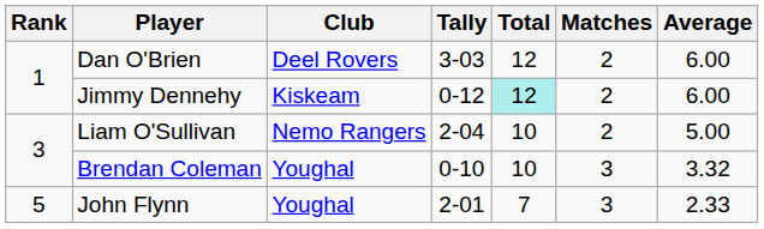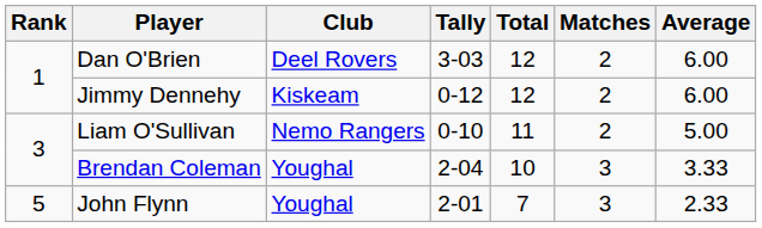 <table class="wikitable">
 <tr>
 <th>Rank</th>
 <th>Player</th>
 <th>Club</th>
 <th>Tally</th>
 <th>Total</th>
 <th>Matches</th>
 <th>Average</th>
 </tr>
 <tr>
 <td rowspan="2" style="text-align:center;">1</td>
 <td>Dan O'Brien</td>
 <td><a href='#'>Deel Rovers</a></td>
 <td align=center>3-03</td>
 <td align=center>12</td>
 <td align=center>2</td>
 <td align=center>6.00</td>
 </tr>
 <tr>
 <td>Jimmy Dennehy</td>
 <td><a href='#'>Kiskeam</a></td>
 <td align=center>0-12</td>
-<td align=center style="background: paleturquoise;">12</td>
+<td align=center>12</td>
 <td align=center>2</td>
 <td align=center>6.00</td>
 </tr>
 <tr>
 <td rowspan="2" style="text-align:center;">3</td>
 <td>Liam O'Sullivan</td>
 <td><a href='#'>Nemo Rangers</a></td>
-<td align=center>2-04</td>
-<td align=center>10</td>
+<td align=center>0-10</td>
+<td align=center>11</td>
 <td align=center>2</td>
 <td align=center>5.00</td>
 </tr>
 <tr>
 <td><a href='#'>Brendan Coleman</a></td>
 <td><a href='#'>Youghal</a></td>
-<td align=center>0-10</td>
+<td align=center>2-04</td>
 <td align=center>10</td>
 <td align=center>3</td>
-<td align=center>3.32</td>
+<td align=center>3.33</td>
 </tr>
 <tr>
 <td rowspan="1" style="text-align:center;">5</td>
 <td>John Flynn</td>
 <td><a href='#'>Youghal</a></td>
 <td align=center>2-01</td>
 <td align=center>7</td>
 <td align=center>3</td>
 <td align=center>2.33</td>
 </tr>
 </table>
